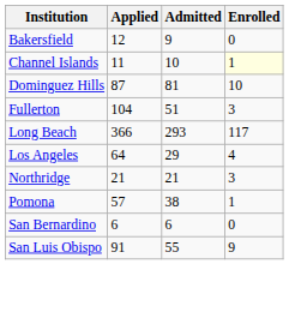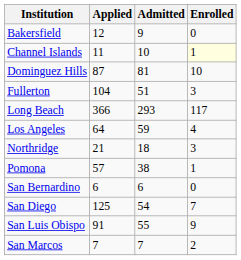 <table class="wikitable sortable" style="font-size: 90%">
 <tr>
 <th>Institution</th>
 <th>Applied</th>
 <th>Admitted</th>
 <th>Enrolled</th>
 </tr>
 <tr>
 <td><a href='#'>Bakersfield</a></td>
 <td>12</td>
 <td>9</td>
 <td>0</td>
 </tr>
 <tr>
 <td><a href='#'>Channel Islands</a></td>
 <td>11</td>
 <td>10</td>
 <td style="background: lightyellow;">1</td>
 </tr>
 <tr>
 <td><a href='#'>Dominguez Hills</a></td>
 <td>87</td>
 <td>81</td>
 <td>10</td>
 </tr>
 <tr>
 <td><a href='#'>Fullerton</a></td>
 <td>104</td>
 <td>51</td>
 <td>3</td>
 </tr>
 <tr>
 <td><a href='#'>Long Beach</a></td>
 <td>366</td>
 <td>293</td>
 <td>117</td>
 </tr>
 <tr>
 <td><a href='#'>Los Angeles</a></td>
 <td>64</td>
-<td>29</td>
+<td>59</td>
 <td>4</td>
 </tr>
 <tr>
 <td><a href='#'>Northridge</a></td>
 <td>21</td>
-<td>21</td>
+<td>18</td>
 <td>3</td>
 </tr>
 <tr>
 <td><a href='#'>Pomona</a></td>
 <td>57</td>
 <td>38</td>
 <td>1</td>
 </tr>
 <tr>
 <td><a href='#'>San Bernardino</a></td>
 <td>6</td>
 <td>6</td>
 <td>0</td>
 </tr>
 <tr>
+<td><a href='#'>San Diego</a></td>
+<td>125</td>
+<td>54</td>
+<td>7</td>
+</tr>
+<tr>
 <td><a href='#'>San Luis Obispo</a></td>
 <td>91</td>
 <td>55</td>
 <td>9</td>
 </tr>
+<tr>
+<td><a href='#'>San Marcos</a></td>
+<td>7</td>
+<td>7</td>
+<td>2</td>
+</tr>
 </table>
